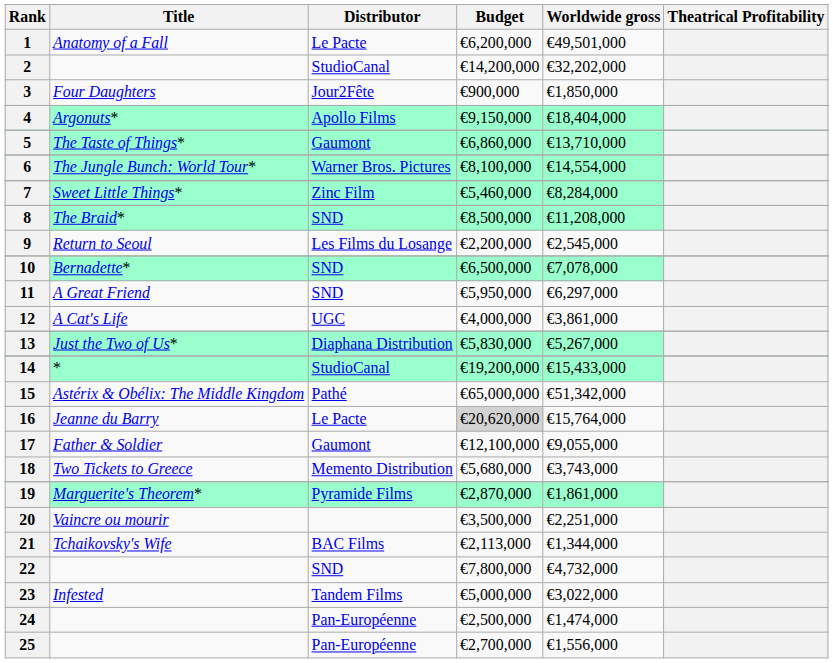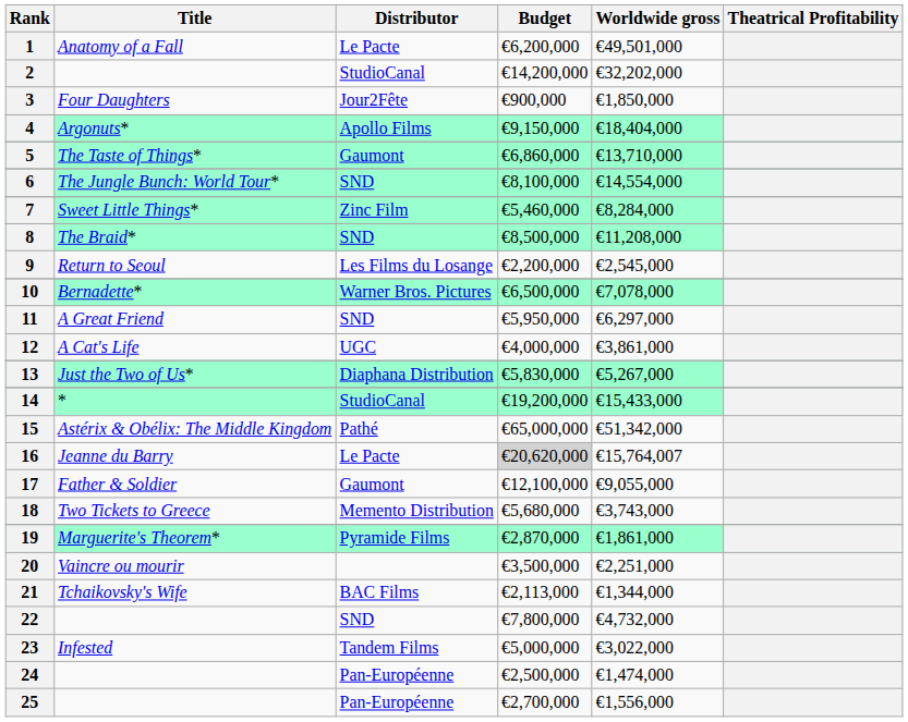 <table class="wikitable sortable" style="margin:auto; margin:auto;">
 <tr>
 <th>Rank</th>
 <th>Title</th>
 <th>Distributor</th>
 <th>Budget</th>
 <th>Worldwide gross</th>
 <th>Theatrical Profitability</th>
 </tr>
 <tr>
 <th style="text-align:center;">1</th>
 <td><em><a href='#'>Anatomy of a Fall</a></em></td>
 <td><a href='#'>Le Pacte</a></td>
 <td>€6,200,000</td>
 <td>€49,501,000</td>
 <th style="text-align:center;"></th>
 </tr>
 <tr>
 <th style="text-align:center;">2</th>
 <td><em></em></td>
 <td><a href='#'>StudioCanal</a></td>
 <td>€14,200,000</td>
 <td>€32,202,000</td>
 <th style="text-align:center;"></th>
 </tr>
 <tr>
 <th style="text-align:center;">3</th>
 <td><em><a href='#'>Four Daughters</a></em></td>
 <td><a href='#'>Jour2Fête</a></td>
 <td>€900,000</td>
 <td>€1,850,000</td>
 <th style="text-align:center;"></th>
 </tr>
 <tr>
 </tr>
 <tr style="background:#9fc;">
 <th style="text-align:center;">4</th>
 <td><em><a href='#'>Argonuts</a></em>*</td>
 <td><a href='#'>Apollo Films</a></td>
 <td>€9,150,000</td>
 <td>€18,404,000</td>
 <th style="text-align:center;"></th>
 </tr>
 <tr>
 </tr>
 <tr style="background:#9fc;">
 <th style="text-align:center;">5</th>
 <td><em><a href='#'>The Taste of Things</a></em>*</td>
 <td><a href='#'>Gaumont</a></td>
 <td>€6,860,000</td>
 <td>€13,710,000</td>
 <th style="text-align:center;"></th>
 </tr>
 <tr>
 </tr>
 <tr style="background:#9fc;">
 <th style="text-align:center;">6</th>
 <td><em><a href='#'>The Jungle Bunch: World Tour</a></em>*</td>
-<td><a href='#'>Warner Bros. Pictures</a></td>
+<td><a href='#'>SND</a></td>
 <td>€8,100,000</td>
 <td>€14,554,000</td>
 <th style="text-align:center;"></th>
 </tr>
 <tr>
 </tr>
 <tr style="background:#9fc;">
 <th style="text-align:center;">7</th>
 <td><em><a href='#'>Sweet Little Things</a></em>*</td>
 <td><a href='#'>Zinc Film</a></td>
 <td>€5,460,000</td>
 <td>€8,284,000</td>
 <th style="text-align:center;"></th>
 </tr>
 <tr>
 </tr>
 <tr style="background:#9fc;">
 <th style="text-align:center;">8</th>
 <td><em><a href='#'>The Braid</a></em>*</td>
 <td><a href='#'>SND</a></td>
 <td>€8,500,000</td>
 <td>€11,208,000</td>
 <th style="text-align:center;"></th>
 </tr>
 <tr>
 <th style="text-align:center;">9</th>
 <td><em><a href='#'>Return to Seoul</a></em></td>
 <td><a href='#'>Les Films du Losange</a></td>
 <td>€2,200,000</td>
 <td>€2,545,000</td>
 <th style="text-align:center;"></th>
 </tr>
 <tr>
 </tr>
 <tr style="background:#9fc;">
 <th style="text-align:center;">10</th>
 <td><em><a href='#'>Bernadette</a></em>*</td>
-<td><a href='#'>SND</a></td>
+<td><a href='#'>Warner Bros. Pictures</a></td>
 <td>€6,500,000</td>
 <td>€7,078,000</td>
 <th style="text-align:center;"></th>
 </tr>
 <tr>
 <th style="text-align:center;">11</th>
 <td><em><a href='#'>A Great Friend</a></em></td>
 <td><a href='#'>SND</a></td>
 <td>€5,950,000</td>
 <td>€6,297,000</td>
 <th style="text-align:center;"></th>
 </tr>
 <tr>
 <th style="text-align:center;">12</th>
 <td><em><a href='#'>A Cat's Life</a></em></td>
 <td><a href='#'>UGC</a></td>
 <td>€4,000,000</td>
 <td>€3,861,000</td>
 <th style="text-align:center;"></th>
 </tr>
 <tr>
 </tr>
 <tr style="background:#9fc;">
 <th style="text-align:center;">13</th>
 <td><em><a href='#'>Just the Two of Us</a></em>*</td>
 <td><a href='#'>Diaphana Distribution</a></td>
 <td>€5,830,000</td>
 <td>€5,267,000</td>
 <th style="text-align:center;"></th>
 </tr>
 <tr>
 </tr>
 <tr style="background:#9fc;">
 <th style="text-align:center;">14</th>
 <td><em></em>*</td>
 <td><a href='#'>StudioCanal</a></td>
 <td>€19,200,000</td>
 <td>€15,433,000</td>
 <th style="text-align:center;"></th>
 </tr>
 <tr>
 <th style="text-align:center;">15</th>
 <td><em><a href='#'>Astérix & Obélix: The Middle Kingdom</a></em></td>
 <td><a href='#'>Pathé</a></td>
 <td>€65,000,000</td>
 <td>€51,342,000</td>
 <th style="text-align:center;"></th>
 </tr>
 <tr>
 <th style="text-align:center;">16</th>
 <td><em><a href='#'>Jeanne du Barry</a></em></td>
 <td><a href='#'>Le Pacte</a></td>
 <td style="background: lightgrey;">€20,620,000</td>
-<td>€15,764,000</td>
+<td>€15,764,007</td>
 <th style="text-align:center;"></th>
 </tr>
 <tr>
 <th style="text-align:center;">17</th>
 <td><em><a href='#'>Father & Soldier</a></em></td>
 <td><a href='#'>Gaumont</a></td>
 <td>€12,100,000</td>
 <td>€9,055,000</td>
 <th style="text-align:center;"></th>
 </tr>
 <tr>
 <th style="text-align:center;">18</th>
 <td><em><a href='#'>Two Tickets to Greece</a></em></td>
 <td><a href='#'>Memento Distribution</a></td>
 <td>€5,680,000</td>
 <td>€3,743,000</td>
 <th style="text-align:center;"></th>
 </tr>
 <tr>
 </tr>
 <tr style="background:#9fc;">
 <th style="text-align:center;">19</th>
 <td><em><a href='#'>Marguerite's Theorem</a></em>*</td>
 <td><a href='#'>Pyramide Films</a></td>
 <td>€2,870,000</td>
 <td>€1,861,000</td>
 <th style="text-align:center;"></th>
 </tr>
 <tr>
 <th style="text-align:center;">20</th>
 <td><em><a href='#'>Vaincre ou mourir</a></em></td>
 <td></td>
 <td>€3,500,000</td>
 <td>€2,251,000</td>
 <th style="text-align:center;"></th>
 </tr>
 <tr>
 <th style="text-align:center;">21</th>
 <td><em><a href='#'>Tchaikovsky's Wife</a></em></td>
 <td><a href='#'>BAC Films</a></td>
 <td>€2,113,000</td>
 <td>€1,344,000</td>
 <th style="text-align:center;"></th>
 </tr>
 <tr>
 <th style="text-align:center;">22</th>
 <td><em></em></td>
 <td><a href='#'>SND</a></td>
 <td>€7,800,000</td>
 <td>€4,732,000</td>
 <th style="text-align:center;"></th>
 </tr>
 <tr>
 <th style="text-align:center;">23</th>
 <td><em><a href='#'>Infested</a></em></td>
 <td><a href='#'>Tandem Films</a></td>
 <td>€5,000,000</td>
 <td>€3,022,000</td>
 <th style="text-align:center;"></th>
 </tr>
 <tr>
 <th style="text-align:center;">24</th>
 <td><em></em></td>
 <td><a href='#'>Pan-Européenne</a></td>
 <td>€2,500,000</td>
 <td>€1,474,000</td>
 <th style="text-align:center;"></th>
 </tr>
 <tr>
 <th style="text-align:center;">25</th>
 <td><em></em></td>
 <td><a href='#'>Pan-Européenne</a></td>
 <td>€2,700,000</td>
 <td>€1,556,000</td>
 <th style="text-align:center;"></th>
 </tr>
 </table>
